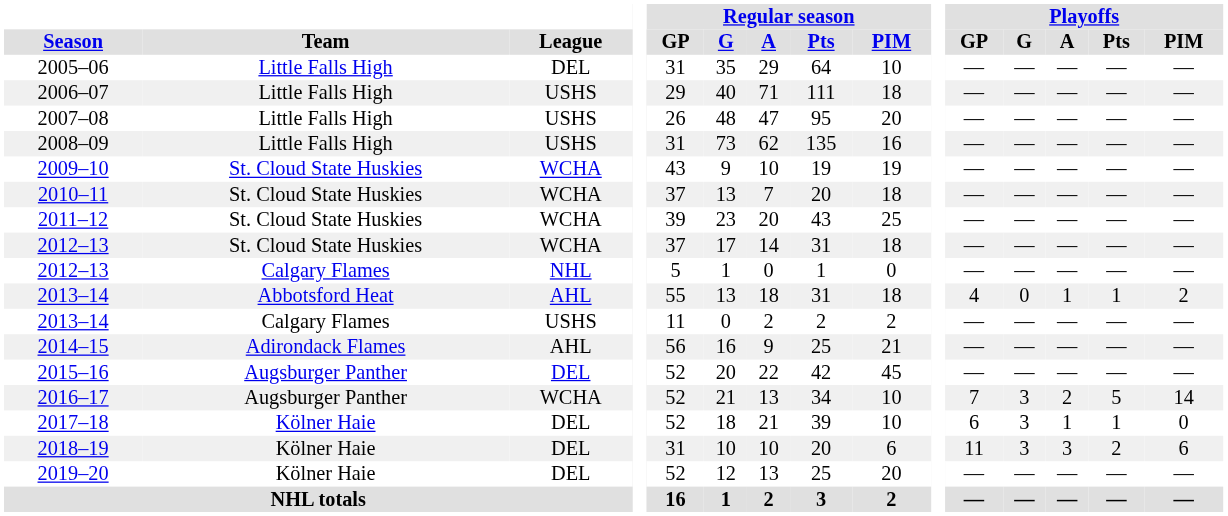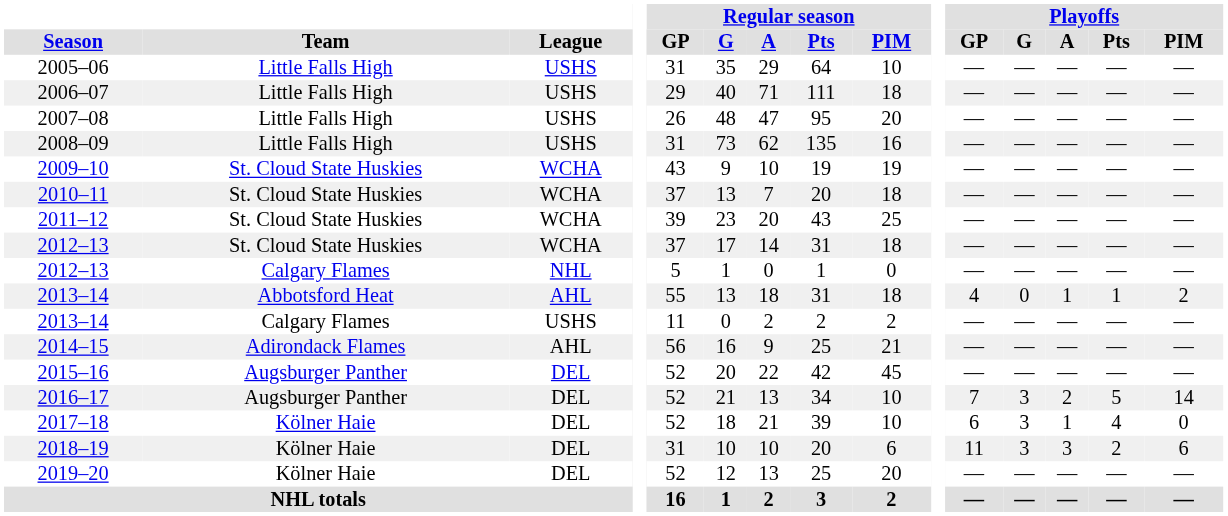 <table border="0" cellpadding="1" cellspacing="0" style="text-align:center; width:60em">
 <tr bgcolor="#e0e0e0">
 <th colspan="3" bgcolor="#ffffff"> </th>
 <th rowspan="99" bgcolor="#ffffff"> </th>
 <th colspan="5"><a href='#'>Regular season</a></th>
 <th rowspan="99" bgcolor="#ffffff"> </th>
 <th colspan="5"><a href='#'>Playoffs</a></th>
 </tr>
 <tr bgcolor="#e0e0e0">
 <th><a href='#'>Season</a></th>
 <th>Team</th>
 <th>League</th>
 <th>GP</th>
 <th><a href='#'>G</a></th>
 <th><a href='#'>A</a></th>
 <th><a href='#'>Pts</a></th>
 <th><a href='#'>PIM</a></th>
 <th>GP</th>
 <th>G</th>
 <th>A</th>
 <th>Pts</th>
 <th>PIM</th>
 </tr>
 <tr>
 <td>2005–06</td>
 <td><a href='#'>Little Falls High</a></td>
-<td>DEL</td>
+<td><a href='#'>USHS</a></td>
 <td>31</td>
 <td>35</td>
 <td>29</td>
 <td>64</td>
 <td>10</td>
 <td>—</td>
 <td>—</td>
 <td>—</td>
 <td>—</td>
 <td>—</td>
 </tr>
 <tr bgcolor="#f0f0f0">
 <td>2006–07</td>
 <td>Little Falls High</td>
 <td>USHS</td>
 <td>29</td>
 <td>40</td>
 <td>71</td>
 <td>111</td>
 <td>18</td>
 <td>—</td>
 <td>—</td>
 <td>—</td>
 <td>—</td>
 <td>—</td>
 </tr>
 <tr>
 <td>2007–08</td>
 <td>Little Falls High</td>
 <td>USHS</td>
 <td>26</td>
 <td>48</td>
 <td>47</td>
 <td>95</td>
 <td>20</td>
 <td>—</td>
 <td>—</td>
 <td>—</td>
 <td>—</td>
 <td>—</td>
 </tr>
 <tr bgcolor="#f0f0f0">
 <td>2008–09</td>
 <td>Little Falls High</td>
 <td>USHS</td>
 <td>31</td>
 <td>73</td>
 <td>62</td>
 <td>135</td>
 <td>16</td>
 <td>—</td>
 <td>—</td>
 <td>—</td>
 <td>—</td>
 <td>—</td>
 </tr>
 <tr>
 <td><a href='#'>2009–10</a></td>
 <td><a href='#'>St. Cloud State Huskies</a></td>
 <td><a href='#'>WCHA</a></td>
 <td>43</td>
 <td>9</td>
 <td>10</td>
 <td>19</td>
 <td>19</td>
 <td>—</td>
 <td>—</td>
 <td>—</td>
 <td>—</td>
 <td>—</td>
 </tr>
 <tr bgcolor="#f0f0f0">
 <td><a href='#'>2010–11</a></td>
 <td>St. Cloud State Huskies</td>
 <td>WCHA</td>
 <td>37</td>
 <td>13</td>
 <td>7</td>
 <td>20</td>
 <td>18</td>
 <td>—</td>
 <td>—</td>
 <td>—</td>
 <td>—</td>
 <td>—</td>
 </tr>
 <tr>
 <td><a href='#'>2011–12</a></td>
 <td>St. Cloud State Huskies</td>
 <td>WCHA</td>
 <td>39</td>
 <td>23</td>
 <td>20</td>
 <td>43</td>
 <td>25</td>
 <td>—</td>
 <td>—</td>
 <td>—</td>
 <td>—</td>
 <td>—</td>
 </tr>
 <tr bgcolor="#f0f0f0">
 <td><a href='#'>2012–13</a></td>
 <td>St. Cloud State Huskies</td>
 <td>WCHA</td>
 <td>37</td>
 <td>17</td>
 <td>14</td>
 <td>31</td>
 <td>18</td>
 <td>—</td>
 <td>—</td>
 <td>—</td>
 <td>—</td>
 <td>—</td>
 </tr>
 <tr>
 <td><a href='#'>2012–13</a></td>
 <td><a href='#'>Calgary Flames</a></td>
 <td><a href='#'>NHL</a></td>
 <td>5</td>
 <td>1</td>
 <td>0</td>
 <td>1</td>
 <td>0</td>
 <td>—</td>
 <td>—</td>
 <td>—</td>
 <td>—</td>
 <td>—</td>
 </tr>
 <tr bgcolor="#f0f0f0">
 <td><a href='#'>2013–14</a></td>
 <td><a href='#'>Abbotsford Heat</a></td>
 <td><a href='#'>AHL</a></td>
 <td>55</td>
 <td>13</td>
 <td>18</td>
 <td>31</td>
 <td>18</td>
 <td>4</td>
 <td>0</td>
 <td>1</td>
 <td>1</td>
 <td>2</td>
 </tr>
 <tr>
 <td><a href='#'>2013–14</a></td>
 <td>Calgary Flames</td>
 <td>USHS</td>
 <td>11</td>
 <td>0</td>
 <td>2</td>
 <td>2</td>
 <td>2</td>
 <td>—</td>
 <td>—</td>
 <td>—</td>
 <td>—</td>
 <td>—</td>
 </tr>
 <tr bgcolor="#f0f0f0">
 <td><a href='#'>2014–15</a></td>
 <td><a href='#'>Adirondack Flames</a></td>
 <td>AHL</td>
 <td>56</td>
 <td>16</td>
 <td>9</td>
 <td>25</td>
 <td>21</td>
 <td>—</td>
 <td>—</td>
 <td>—</td>
 <td>—</td>
 <td>—</td>
 </tr>
 <tr>
 <td><a href='#'>2015–16</a></td>
 <td><a href='#'>Augsburger Panther</a></td>
 <td><a href='#'>DEL</a></td>
 <td>52</td>
 <td>20</td>
 <td>22</td>
 <td>42</td>
 <td>45</td>
 <td>—</td>
 <td>—</td>
 <td>—</td>
 <td>—</td>
 <td>—</td>
 </tr>
 <tr bgcolor="#f0f0f0">
 <td><a href='#'>2016–17</a></td>
 <td>Augsburger Panther</td>
-<td>WCHA</td>
+<td>DEL</td>
 <td>52</td>
 <td>21</td>
 <td>13</td>
 <td>34</td>
 <td>10</td>
 <td>7</td>
 <td>3</td>
 <td>2</td>
 <td>5</td>
 <td>14</td>
 </tr>
 <tr>
 <td><a href='#'>2017–18</a></td>
 <td><a href='#'>Kölner Haie</a></td>
 <td>DEL</td>
 <td>52</td>
 <td>18</td>
 <td>21</td>
 <td>39</td>
 <td>10</td>
 <td>6</td>
 <td>3</td>
 <td>1</td>
-<td>1</td>
+<td>4</td>
 <td>0</td>
 </tr>
 <tr bgcolor="#f0f0f0">
 <td><a href='#'>2018–19</a></td>
 <td>Kölner Haie</td>
 <td>DEL</td>
 <td>31</td>
 <td>10</td>
 <td>10</td>
 <td>20</td>
 <td>6</td>
 <td>11</td>
 <td>3</td>
 <td>3</td>
 <td>2</td>
 <td>6</td>
 </tr>
 <tr>
 <td><a href='#'>2019–20</a></td>
 <td>Kölner Haie</td>
 <td>DEL</td>
 <td>52</td>
 <td>12</td>
 <td>13</td>
 <td>25</td>
 <td>20</td>
 <td>—</td>
 <td>—</td>
 <td>—</td>
 <td>—</td>
 <td>—</td>
 </tr>
 <tr bgcolor="#e0e0e0">
 <th colspan="3">NHL totals</th>
 <th>16</th>
 <th>1</th>
 <th>2</th>
 <th>3</th>
 <th>2</th>
 <th>—</th>
 <th>—</th>
 <th>—</th>
 <th>—</th>
 <th>—</th>
 </tr>
 </table>
